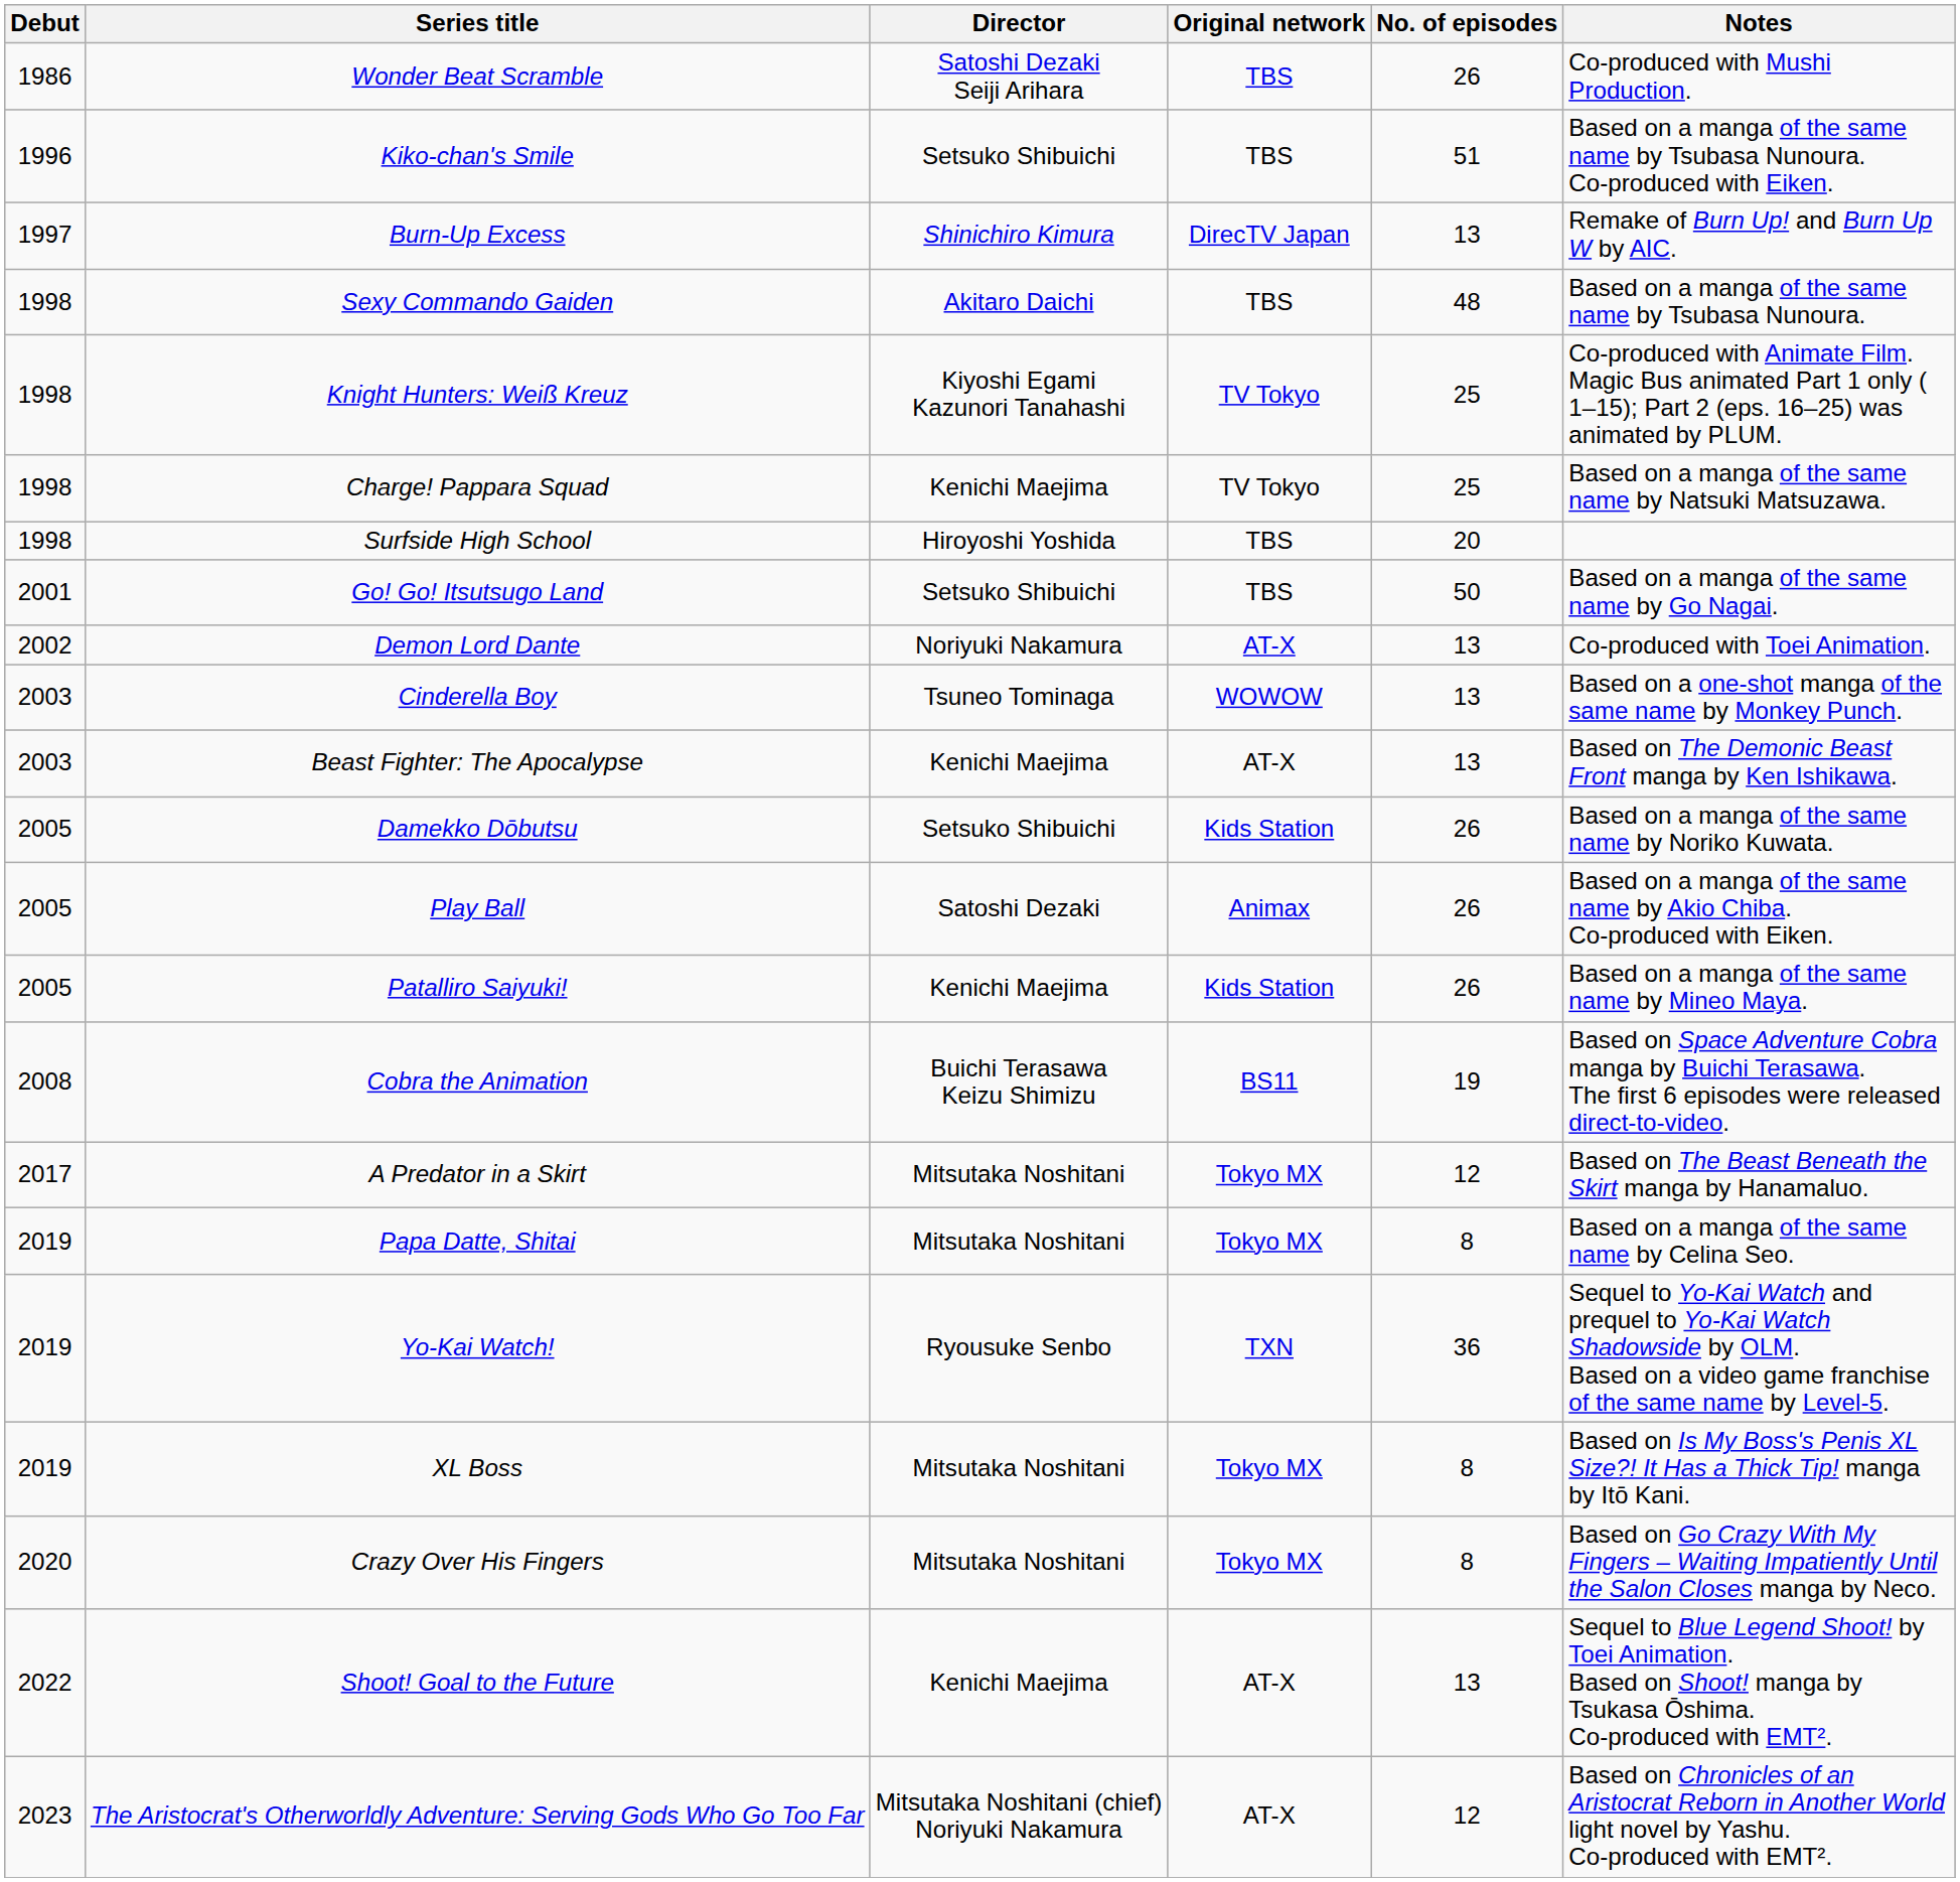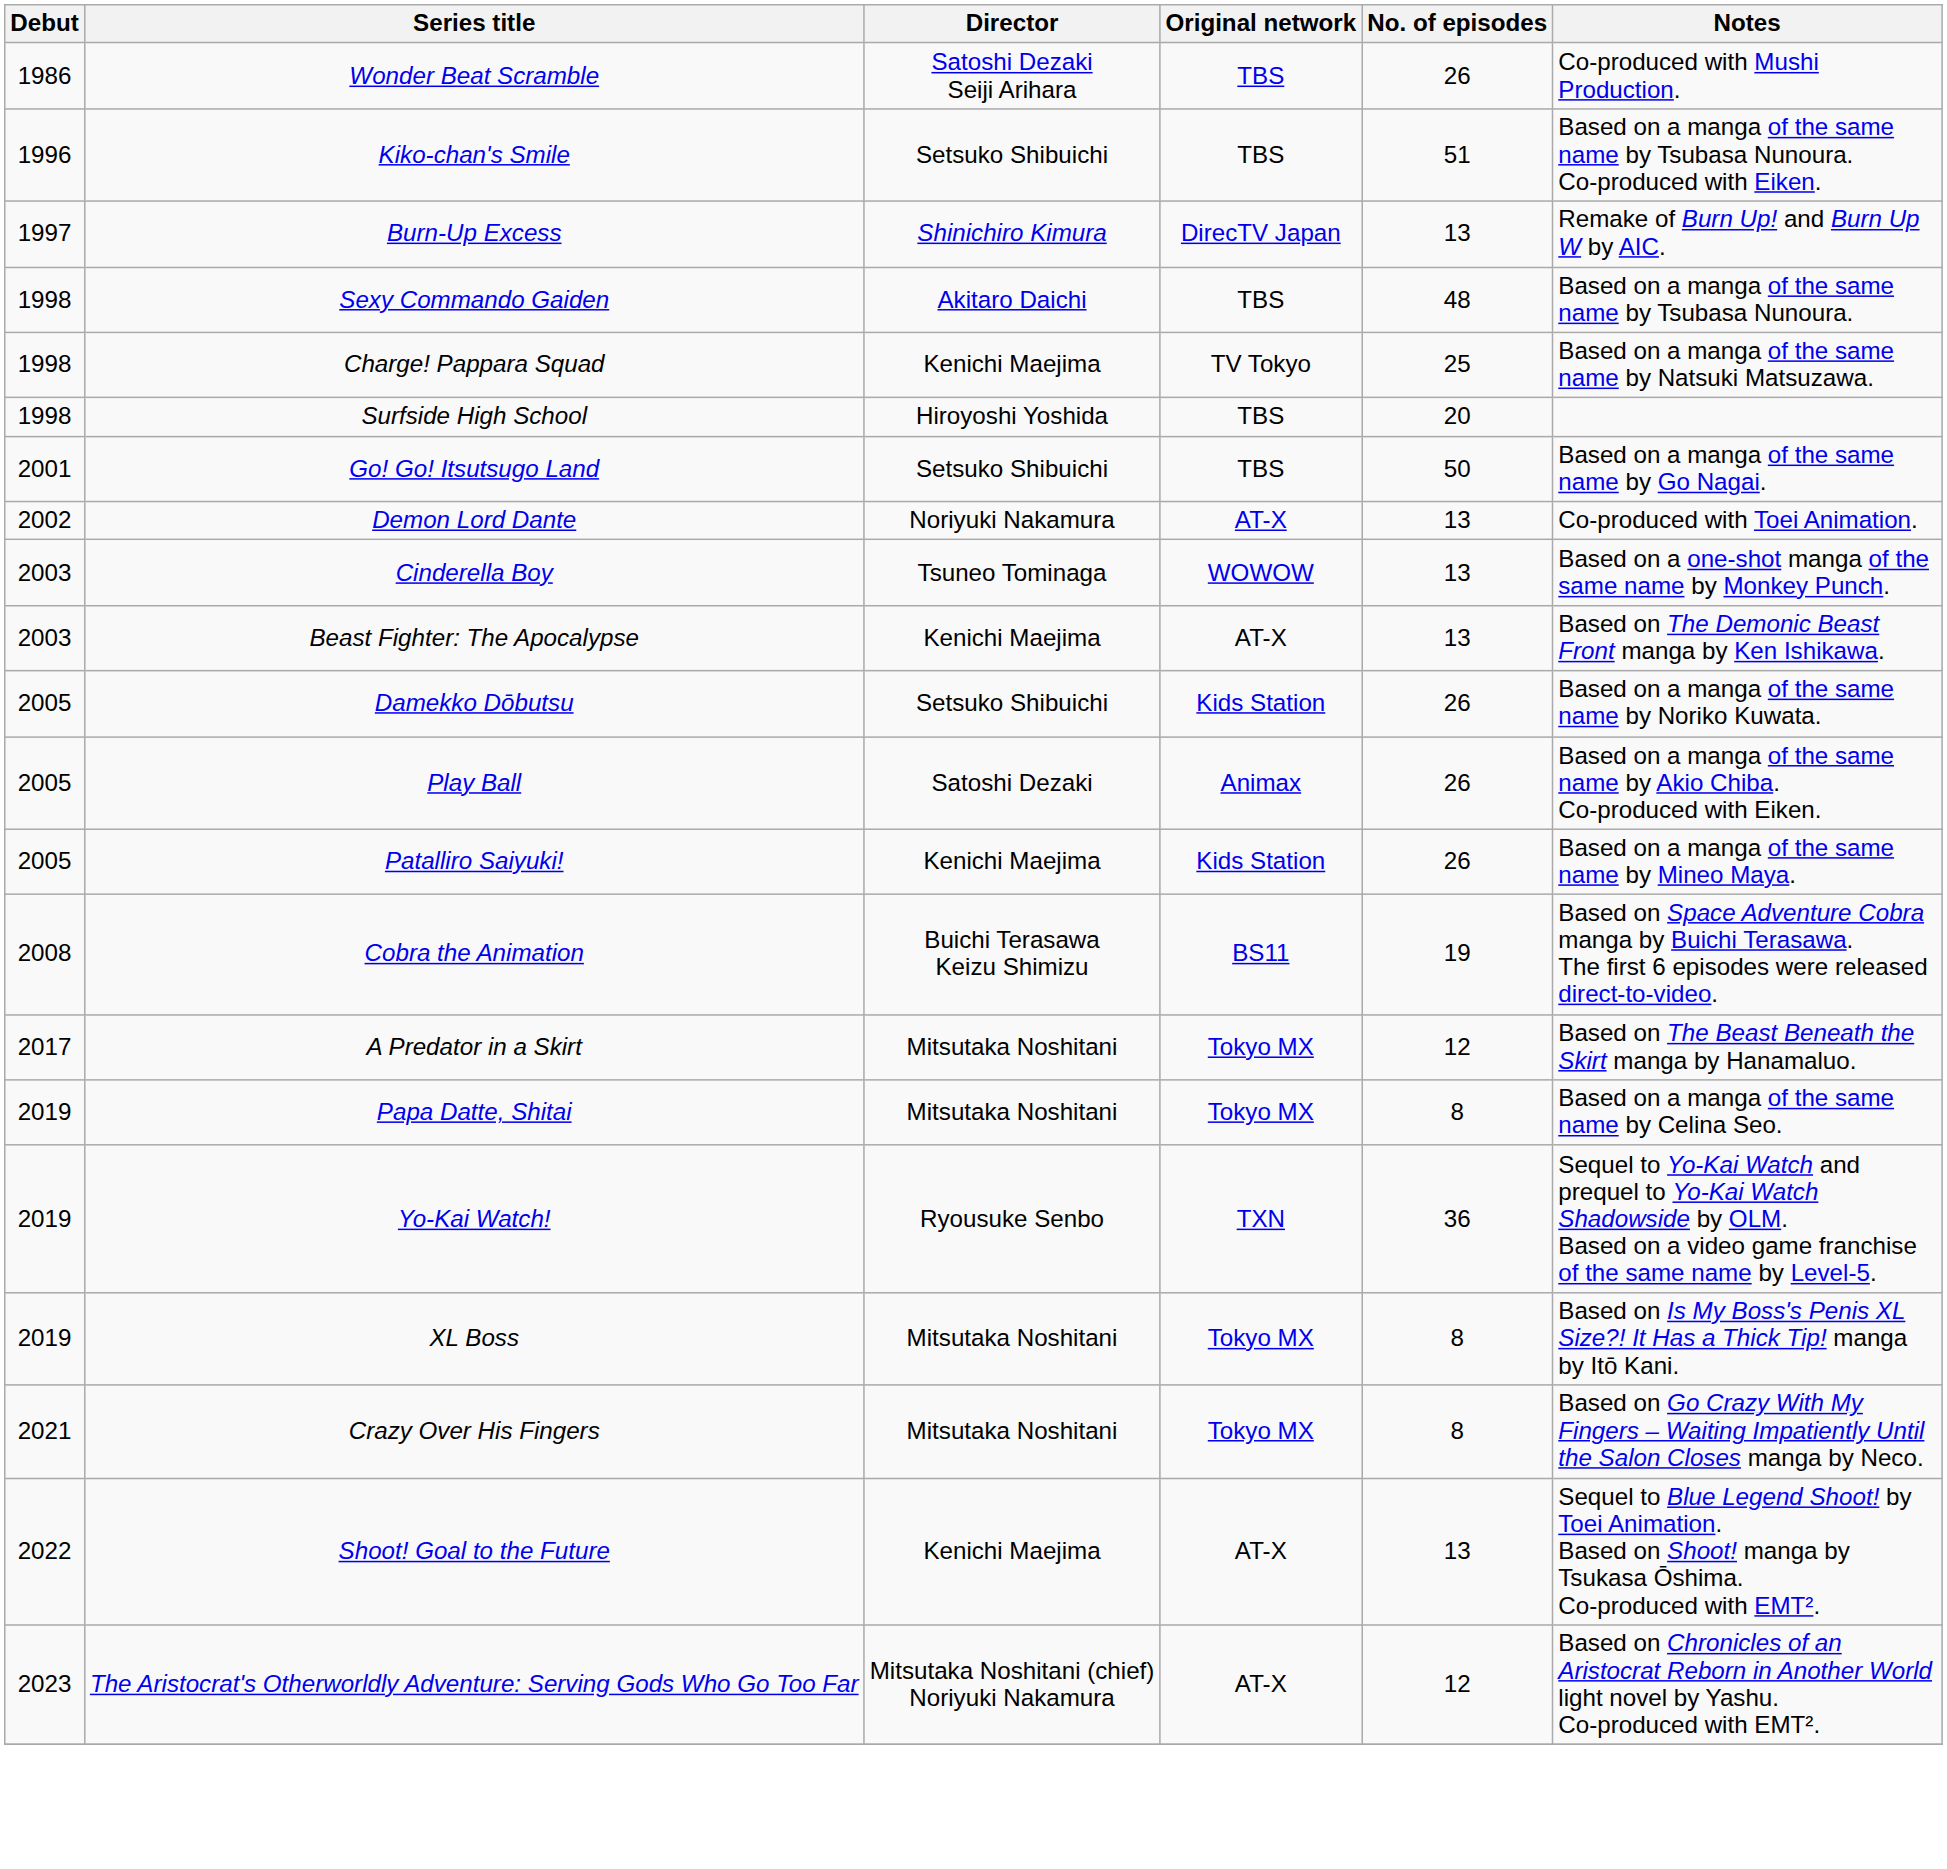 <table class="wikitable sortable" style="text-align:center; margin=auto; ">
 <tr>
 <th>Debut</th>
 <th>Series title</th>
 <th>Director</th>
 <th>Original network</th>
 <th>No. of episodes</th>
 <th width="250">Notes</th>
 </tr>
 <tr>
 <td>1986</td>
 <td><em><a href='#'>Wonder Beat Scramble</a></em></td>
 <td><a href='#'>Satoshi Dezaki</a> <br>Seiji Arihara </td>
 <td><a href='#'>TBS</a></td>
 <td>26</td>
 <td align="left">Co-produced with <a href='#'>Mushi Production</a>.</td>
 </tr>
 <tr>
 <td>1996</td>
 <td><em><a href='#'>Kiko-chan's Smile</a></em></td>
 <td>Setsuko Shibuichi</td>
 <td>TBS</td>
 <td>51</td>
 <td align="left">Based on a manga <a href='#'>of the same name</a> by Tsubasa Nunoura.<br>Co-produced with <a href='#'>Eiken</a>.</td>
 </tr>
 <tr>
 <td>1997</td>
 <td><em><a href='#'>Burn-Up Excess</a></em></td>
 <td><em><a href='#'>Shinichiro Kimura</a></em></td>
 <td><a href='#'>DirecTV Japan</a></td>
 <td>13</td>
 <td align="left">Remake of <em><a href='#'>Burn Up!</a></em> and <em><a href='#'>Burn Up W</a></em> by <a href='#'>AIC</a>.</td>
 </tr>
 <tr>
 <td>1998</td>
 <td><em><a href='#'>Sexy Commando Gaiden</a></em></td>
 <td><a href='#'>Akitaro Daichi</a></td>
 <td>TBS</td>
 <td>48</td>
 <td align="left">Based on a manga <a href='#'>of the same name</a> by Tsubasa Nunoura.</td>
-</tr>
-<tr>
-<td>1998</td>
-<td><em><a href='#'>Knight Hunters: Weiß Kreuz</a></em></td>
-<td>Kiyoshi Egami <br>Kazunori Tanahashi </td>
-<td><a href='#'>TV Tokyo</a></td>
-<td>25</td>
-<td align="left">Co-produced with <a href='#'>Animate Film</a>.<br>Magic Bus animated Part 1 only ( 1–15); Part 2 (eps. 16–25) was animated by PLUM.</td>
 </tr>
 <tr>
 <td>1998</td>
 <td><em>Charge! Pappara Squad</em></td>
 <td>Kenichi Maejima</td>
 <td>TV Tokyo</td>
 <td>25</td>
 <td align="left">Based on a manga <a href='#'>of the same name</a> by Natsuki Matsuzawa.</td>
 </tr>
 <tr>
 <td>1998</td>
 <td><em>Surfside High School</em></td>
 <td>Hiroyoshi Yoshida</td>
 <td>TBS</td>
 <td>20</td>
 <td align="left"></td>
 </tr>
 <tr>
 <td>2001</td>
 <td><em><a href='#'>Go! Go! Itsutsugo Land</a></em></td>
 <td>Setsuko Shibuichi</td>
 <td>TBS</td>
 <td>50</td>
 <td align="left">Based on a manga <a href='#'>of the same name</a> by <a href='#'>Go Nagai</a>.</td>
 </tr>
 <tr>
 <td>2002</td>
 <td><em><a href='#'>Demon Lord Dante</a></em></td>
 <td>Noriyuki Nakamura</td>
 <td><a href='#'>AT-X</a></td>
 <td>13</td>
 <td align="left">Co-produced with <a href='#'>Toei Animation</a>.</td>
 </tr>
 <tr>
 <td>2003</td>
 <td><em><a href='#'>Cinderella Boy</a></em></td>
 <td>Tsuneo Tominaga</td>
 <td><a href='#'>WOWOW</a></td>
 <td>13</td>
 <td align="left">Based on a <a href='#'>one-shot</a> manga <a href='#'>of the same name</a> by <a href='#'>Monkey Punch</a>.</td>
 </tr>
 <tr>
 <td>2003</td>
 <td><em>Beast Fighter: The Apocalypse</em></td>
 <td>Kenichi Maejima</td>
 <td>AT-X</td>
 <td>13</td>
 <td align="left">Based on <a href='#'><em>The Demonic Beast Front</em></a> manga by <a href='#'>Ken Ishikawa</a>.</td>
 </tr>
 <tr>
 <td>2005</td>
 <td><em><a href='#'>Damekko Dōbutsu</a></em></td>
 <td>Setsuko Shibuichi</td>
 <td><a href='#'>Kids Station</a></td>
 <td>26</td>
 <td align="left">Based on a manga <a href='#'>of the same name</a> by Noriko Kuwata.</td>
 </tr>
 <tr>
 <td>2005</td>
 <td><em><a href='#'>Play Ball</a></em></td>
 <td>Satoshi Dezaki</td>
 <td><a href='#'>Animax</a></td>
 <td>26</td>
 <td align="left">Based on a manga <a href='#'>of the same name</a> by <a href='#'>Akio Chiba</a>.<br>Co-produced with Eiken.</td>
 </tr>
 <tr>
 <td>2005</td>
 <td><em><a href='#'>Patalliro Saiyuki!</a></em></td>
 <td>Kenichi Maejima</td>
 <td><a href='#'>Kids Station</a></td>
 <td>26</td>
 <td align="left">Based on a manga <a href='#'>of the same name</a> by <a href='#'>Mineo Maya</a>.</td>
 </tr>
 <tr>
 <td>2008</td>
 <td><em><a href='#'>Cobra the Animation</a></em></td>
 <td>Buichi Terasawa <br>Keizu Shimizu </td>
 <td><a href='#'>BS11</a> </td>
 <td>19</td>
 <td align="left">Based on <a href='#'><em>Space Adventure Cobra</em></a> manga by <a href='#'>Buichi Terasawa</a>.<br>The first 6 episodes were released <a href='#'>direct-to-video</a>.</td>
 </tr>
 <tr>
 <td>2017</td>
 <td><em>A Predator in a Skirt</em></td>
 <td>Mitsutaka Noshitani</td>
 <td><a href='#'>Tokyo MX</a></td>
 <td>12</td>
 <td align="left">Based on <a href='#'><em>The Beast Beneath the Skirt</em></a> manga by Hanamaluo.</td>
 </tr>
 <tr>
 <td>2019</td>
 <td><em><a href='#'>Papa Datte, Shitai</a></em></td>
 <td>Mitsutaka Noshitani</td>
 <td><a href='#'>Tokyo MX</a></td>
 <td>8</td>
 <td align="left">Based on a manga <a href='#'>of the same name</a> by Celina Seo.</td>
 </tr>
 <tr>
 <td>2019</td>
 <td><em><a href='#'>Yo-Kai Watch!</a></em></td>
 <td>Ryousuke Senbo</td>
 <td><a href='#'>TXN</a></td>
 <td>36</td>
 <td align="left">Sequel to <a href='#'><em>Yo-Kai Watch</em></a> and prequel to <em><a href='#'>Yo-Kai Watch Shadowside</a></em> by <a href='#'>OLM</a>.<br>Based on a video game franchise <a href='#'>of the same name</a> by <a href='#'>Level-5</a>.</td>
 </tr>
 <tr>
 <td>2019</td>
 <td><em>XL Boss</em></td>
 <td>Mitsutaka Noshitani</td>
 <td><a href='#'>Tokyo MX</a></td>
 <td>8</td>
 <td align="left">Based on <a href='#'><em>Is My Boss's Penis XL Size?! It Has a Thick Tip!</em></a> manga by Itō Kani.</td>
 </tr>
 <tr>
-<td>2020</td>
+<td>2021</td>
 <td><em>Crazy Over His Fingers</em></td>
 <td>Mitsutaka Noshitani</td>
 <td><a href='#'>Tokyo MX</a></td>
 <td>8</td>
 <td align="left">Based on <a href='#'><em>Go Crazy With My Fingers – Waiting Impatiently Until the Salon Closes</em></a> manga by Neco.</td>
 </tr>
 <tr>
 <td>2022</td>
 <td><em><a href='#'>Shoot! Goal to the Future</a></em></td>
 <td>Kenichi Maejima</td>
 <td>AT-X</td>
 <td>13</td>
 <td align="left">Sequel to <a href='#'><em>Blue Legend Shoot!</em></a> by <a href='#'>Toei Animation</a>.<br>Based on <a href='#'><em>Shoot!</em></a> manga by Tsukasa Ōshima.<br>Co-produced with <a href='#'>EMT²</a>.</td>
 </tr>
 <tr>
 <td>2023</td>
 <td><em><a href='#'>The Aristocrat's Otherworldly Adventure: Serving Gods Who Go Too Far</a></em></td>
 <td>Mitsutaka Noshitani (chief)<br>Noriyuki Nakamura</td>
 <td>AT-X</td>
 <td>12</td>
 <td align="left">Based on <em><a href='#'>Chronicles of an Aristocrat Reborn in Another World</a></em> light novel by Yashu.<br>Co-produced with EMT².</td>
 </tr>
 <tr>
 </tr>
 </table>
